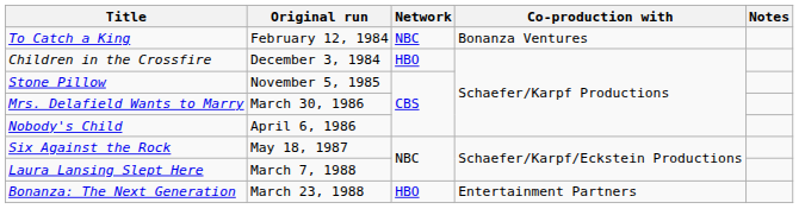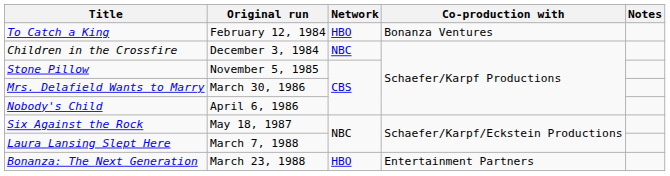 <table class="wikitable sortable">
 <tr>
 <th>Title</th>
 <th>Original run</th>
 <th>Network</th>
 <th>Co-production with</th>
 <th>Notes</th>
 </tr>
 <tr>
 <td><em><a href='#'>To Catch a King</a></em></td>
 <td>February 12, 1984</td>
-<td><a href='#'>NBC</a></td>
+<td><a href='#'>HBO</a></td>
 <td>Bonanza Ventures</td>
 <td></td>
 </tr>
 <tr>
 <td><em>Children in the Crossfire</em></td>
 <td>December 3, 1984</td>
-<td><a href='#'>HBO</a></td>
+<td><a href='#'>NBC</a></td>
 <td rowspan="4">Schaefer/Karpf Productions</td>
 <td></td>
 </tr>
 <tr>
 <td><em><a href='#'>Stone Pillow</a></em></td>
 <td>November 5, 1985</td>
 <td rowspan="3"><a href='#'>CBS</a></td>
 </tr>
 <tr>
 <td><em><a href='#'>Mrs. Delafield Wants to Marry</a></em></td>
 <td>March 30, 1986</td>
 <td></td>
 </tr>
 <tr>
 <td><em><a href='#'>Nobody's Child</a></em></td>
 <td>April 6, 1986</td>
 <td></td>
 </tr>
 <tr>
 <td><em><a href='#'>Six Against the Rock</a></em></td>
 <td>May 18, 1987</td>
 <td rowspan="2">NBC</td>
 <td rowspan="2">Schaefer/Karpf/Eckstein Productions</td>
 </tr>
 <tr>
 <td><em><a href='#'>Laura Lansing Slept Here</a></em></td>
 <td>March 7, 1988</td>
 <td></td>
 </tr>
 <tr>
 <td><em><a href='#'>Bonanza: The Next Generation</a></em></td>
 <td>March 23, 1988</td>
 <td><a href='#'>HBO</a></td>
 <td>Entertainment Partners</td>
 <td></td>
 </tr>
 </table>
